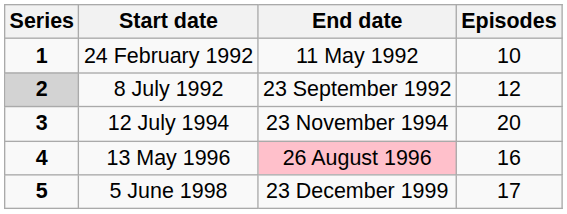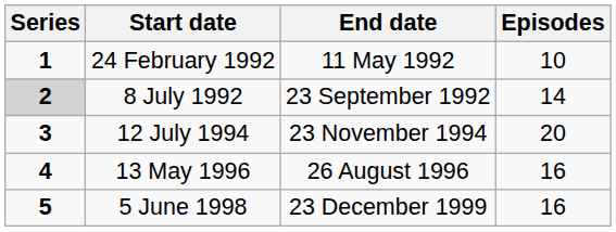 <table class="wikitable" style="text-align:center;">
 <tr>
 <th>Series</th>
 <th>Start date</th>
 <th>End date</th>
 <th>Episodes</th>
 </tr>
 <tr>
 <td><strong>1</strong></td>
 <td>24 February 1992</td>
 <td>11 May 1992</td>
 <td>10</td>
 </tr>
 <tr>
 <td style="background: lightgrey;"><strong>2</strong></td>
 <td>8 July 1992</td>
 <td>23 September 1992</td>
-<td>12</td>
+<td>14</td>
 </tr>
 <tr>
 <td><strong>3</strong></td>
 <td>12 July 1994</td>
 <td>23 November 1994</td>
 <td>20</td>
 </tr>
 <tr>
 <td><strong>4</strong></td>
 <td>13 May 1996</td>
-<td style="background: pink;">26 August 1996</td>
+<td>26 August 1996</td>
 <td>16</td>
 </tr>
 <tr>
 <td><strong>5</strong></td>
 <td>5 June 1998</td>
 <td>23 December 1999</td>
-<td>17</td>
+<td>16</td>
 </tr>
 </table>
